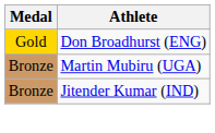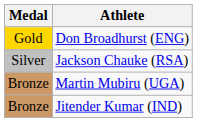 <table class="wikitable">
 <tr>
 <th>Medal</th>
 <th>Athlete</th>
 </tr>
 <tr>
 <td style="text-align:center;background-color:gold;">Gold</td>
 <td> <a href='#'>Don Broadhurst</a> (<a href='#'>ENG</a>)</td>
 </tr>
 <tr>
+<td style="text-align:center;background-color:silver;">Silver</td>
+<td> <a href='#'>Jackson Chauke</a> (<a href='#'>RSA</a>)</td>
+</tr>
+<tr>
 <td style="text-align:center;background-color:#cc9966;">Bronze</td>
 <td> <a href='#'>Martin Mubiru</a> (<a href='#'>UGA</a>)</td>
 </tr>
 <tr>
 <td style="text-align:center;background-color:#cc9966;">Bronze</td>
 <td> <a href='#'>Jitender Kumar</a> (<a href='#'>IND</a>)</td>
 </tr>
 </table>
